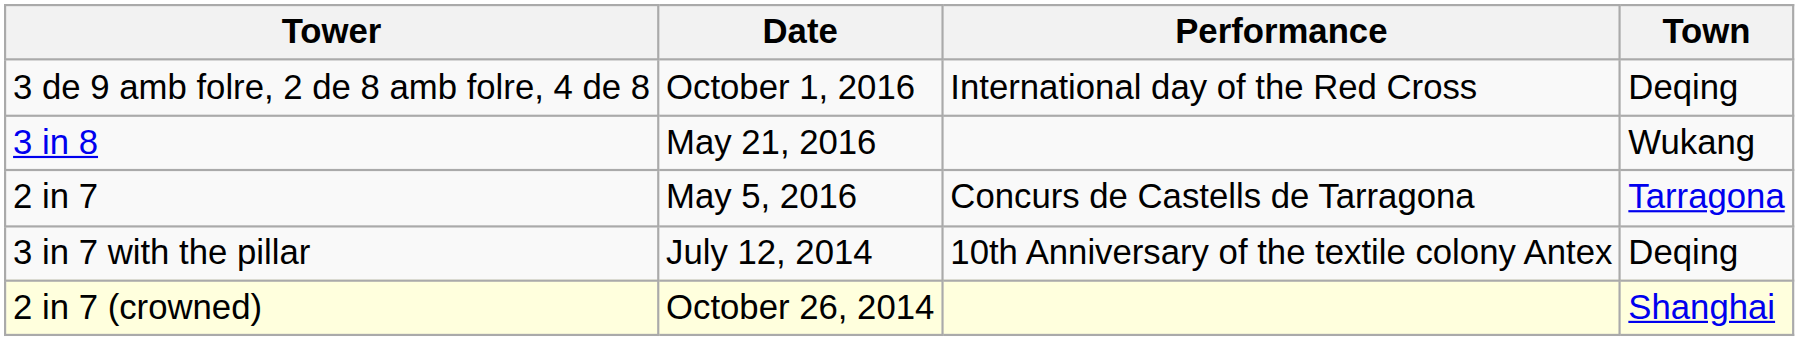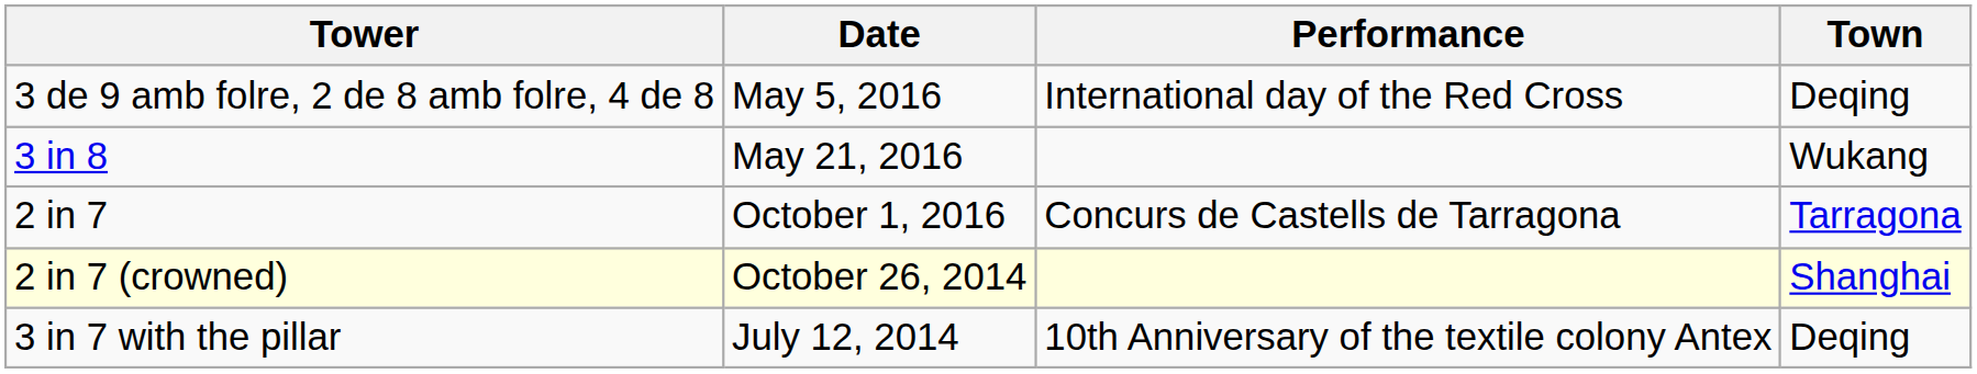 <table class="wikitable sortable">
 <tr>
 <th>Tower</th>
 <th>Date</th>
 <th>Performance</th>
 <th>Town</th>
 </tr>
 <tr>
 <td>3 de 9 amb folre, 2 de 8 amb folre, 4 de 8</td>
-<td>October 1, 2016</td>
+<td>May 5, 2016</td>
 <td>International day of the Red Cross</td>
 <td>Deqing</td>
 </tr>
 <tr>
 <td><a href='#'>3 in 8</a></td>
 <td>May 21, 2016</td>
 <td></td>
 <td>Wukang</td>
 </tr>
 <tr>
 <td>2 in 7</td>
-<td>May 5, 2016</td>
+<td>October 1, 2016</td>
 <td>Concurs de Castells de Tarragona</td>
 <td><a href='#'>Tarragona</a></td>
+</tr>
+<tr style="background: #ffd">
+<td>2 in 7 (crowned)</td>
+<td>October 26, 2014</td>
+<td></td>
+<td><a href='#'>Shanghai</a></td>
 </tr>
 <tr>
 <td>3 in 7 with the pillar</td>
 <td>July 12, 2014</td>
 <td>10th Anniversary of the textile colony Antex</td>
 <td>Deqing</td>
 </tr>
-<tr style="background: #ffd">
-<td>2 in 7 (crowned)</td>
-<td>October 26, 2014</td>
-<td></td>
-<td><a href='#'>Shanghai</a></td>
-</tr>
 </table>
